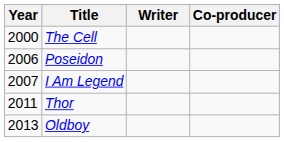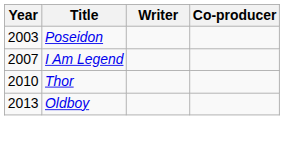 <table class="wikitable">
 <tr>
 <th>Year</th>
 <th>Title</th>
 <th width=65>Writer</th>
 <th>Co-producer</th>
 </tr>
 <tr>
-<td>2000</td>
-<td><em><a href='#'>The Cell</a></em></td>
-<td></td>
-<td></td>
-</tr>
-<tr>
-<td>2006</td>
+<td>2003</td>
 <td><em><a href='#'>Poseidon</a></em></td>
 <td></td>
 <td></td>
 </tr>
 <tr>
 <td>2007</td>
 <td><em><a href='#'>I Am Legend</a></em></td>
 <td></td>
 <td></td>
 </tr>
 <tr>
-<td>2011</td>
+<td>2010</td>
 <td><em><a href='#'>Thor</a></em></td>
 <td></td>
 <td></td>
 </tr>
 <tr>
 <td>2013</td>
 <td><em><a href='#'>Oldboy</a></em></td>
 <td></td>
 <td></td>
 </tr>
 </table>
